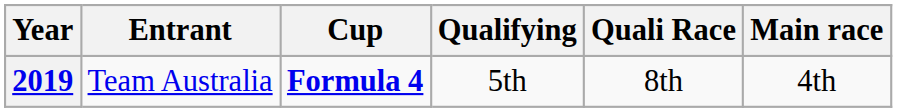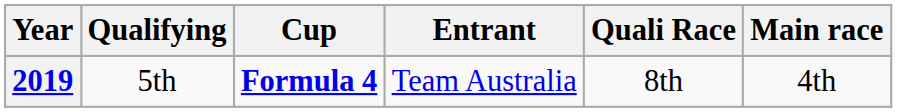 <table class="wikitable" style="text-align:center; font-size:90%">
 <tr>
 <th>Year</th>
+<th>Qualifying</th>
+<th>Cup</th>
 <th>Entrant</th>
-<th>Cup</th>
-<th>Qualifying</th>
 <th>Quali Race</th>
 <th>Main race</th>
 </tr>
 <tr>
 <th><a href='#'>2019</a></th>
+<td>5th</td>
+<td><a href='#'><strong><span>Formula 4</span></strong></a></td>
 <td> <a href='#'>Team Australia</a></td>
-<td><a href='#'><strong><span>Formula 4</span></strong></a></td>
-<td>5th</td>
 <td>8th</td>
 <td>4th</td>
 </tr>
 </table>
